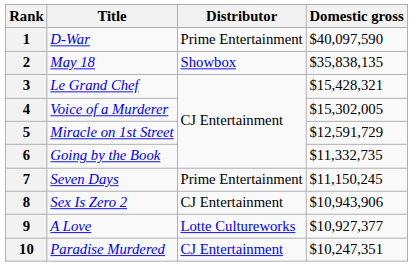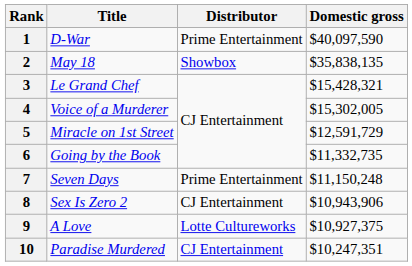 <table class="wikitable" style="margin:auto; margin:auto;">
 <tr>
 <th>Rank</th>
 <th>Title</th>
 <th>Distributor</th>
 <th>Domestic gross </th>
 </tr>
 <tr>
 <th style="text-align:center;">1</th>
 <td><em><a href='#'>D-War</a></em></td>
 <td>Prime Entertainment</td>
 <td>$40,097,590</td>
 </tr>
 <tr>
 <th style="text-align:center;">2</th>
 <td><em><a href='#'>May 18</a></em></td>
 <td><a href='#'>Showbox</a></td>
 <td>$35,838,135</td>
 </tr>
 <tr>
 <th style="text-align:center;">3</th>
 <td><em><a href='#'>Le Grand Chef</a></em></td>
 <td rowspan=4>CJ Entertainment</td>
 <td>$15,428,321</td>
 </tr>
 <tr>
 <th style="text-align:center;">4</th>
 <td><em><a href='#'>Voice of a Murderer</a></em></td>
 <td>$15,302,005</td>
 </tr>
 <tr>
 <th style="text-align:center;">5</th>
 <td><em><a href='#'>Miracle on 1st Street</a></em></td>
 <td>$12,591,729</td>
 </tr>
 <tr>
 <th style="text-align:center;">6</th>
 <td><em><a href='#'>Going by the Book</a></em></td>
 <td>$11,332,735</td>
 </tr>
 <tr>
 <th style="text-align:center;">7</th>
 <td><em><a href='#'>Seven Days</a></em></td>
 <td>Prime Entertainment</td>
-<td>$11,150,245</td>
+<td>$11,150,248</td>
 </tr>
 <tr>
 <th style="text-align:center;">8</th>
 <td><em><a href='#'>Sex Is Zero 2</a></em></td>
 <td>CJ Entertainment</td>
 <td>$10,943,906</td>
 </tr>
 <tr>
 <th style="text-align:center;">9</th>
 <td><em><a href='#'>A Love</a></em></td>
 <td><a href='#'>Lotte Cultureworks</a></td>
-<td>$10,927,377</td>
+<td>$10,927,375</td>
 </tr>
 <tr>
 <th style="text-align:center;">10</th>
 <td><em><a href='#'>Paradise Murdered</a></em></td>
 <td><a href='#'>CJ Entertainment</a></td>
 <td>$10,247,351</td>
 </tr>
 </table>
